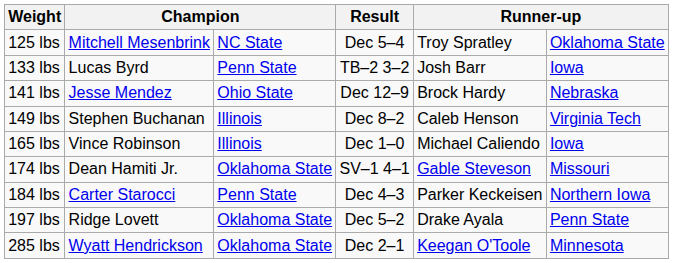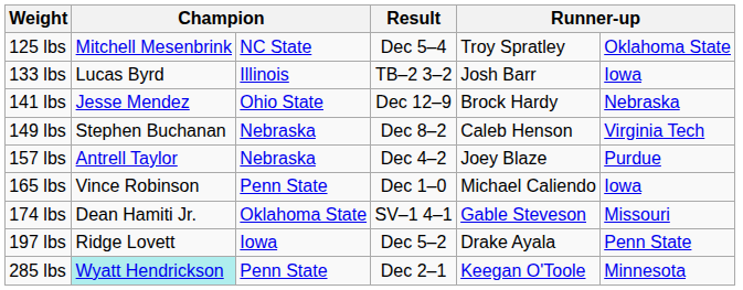 <table class="wikitable plainrowheaders" style="text-align:left;">
 <tr>
 <th>Weight</th>
 <th colspan="2">Champion</th>
 <th>Result</th>
 <th colspan="2">Runner-up</th>
 </tr>
 <tr>
 <td>125 lbs</td>
 <td><small></small> <a href='#'>Mitchell Mesenbrink</a></td>
 <td><a href='#'>NC State</a></td>
 <td align="center">Dec 5–4</td>
 <td><small></small> Troy Spratley</td>
 <td><a href='#'>Oklahoma State</a></td>
 </tr>
 <tr>
 <td>133 lbs</td>
 <td><small></small> Lucas Byrd</td>
-<td><a href='#'>Penn State</a></td>
+<td><a href='#'>Illinois</a></td>
 <td align="center">TB–2 3–2</td>
 <td><small></small> Josh Barr</td>
 <td><a href='#'>Iowa</a></td>
 </tr>
 <tr>
 <td>141 lbs</td>
 <td><small></small> <a href='#'>Jesse Mendez</a></td>
 <td><a href='#'>Ohio State</a></td>
 <td align="center">Dec 12–9</td>
 <td><small></small> Brock Hardy</td>
 <td><a href='#'>Nebraska</a></td>
 </tr>
 <tr>
 <td>149 lbs</td>
 <td><small></small> Stephen Buchanan</td>
-<td><a href='#'>Illinois</a></td>
+<td><a href='#'>Nebraska</a></td>
 <td align="center">Dec 8–2</td>
 <td><small></small> Caleb Henson</td>
 <td><a href='#'>Virginia Tech</a></td>
 </tr>
 <tr>
+<td>157 lbs</td>
+<td><small></small> <a href='#'>Antrell Taylor</a></td>
+<td><a href='#'>Nebraska</a></td>
+<td align="center">Dec 4–2</td>
+<td><small></small> Joey Blaze</td>
+<td><a href='#'>Purdue</a></td>
+</tr>
+<tr>
 <td>165 lbs</td>
 <td><small></small> Vince Robinson</td>
-<td><a href='#'>Illinois</a></td>
+<td><a href='#'>Penn State</a></td>
 <td align="center">Dec 1–0</td>
 <td><small></small> Michael Caliendo</td>
 <td><a href='#'>Iowa</a></td>
 </tr>
 <tr>
 <td>174 lbs</td>
 <td><small></small> Dean Hamiti Jr.</td>
 <td><a href='#'>Oklahoma State</a></td>
 <td align="center">SV–1 4–1</td>
 <td><small></small> <a href='#'>Gable Steveson</a></td>
 <td><a href='#'>Missouri</a></td>
 </tr>
 <tr>
-<td>184 lbs</td>
-<td><small></small> <a href='#'>Carter Starocci</a></td>
-<td><a href='#'>Penn State</a></td>
-<td align="center">Dec 4–3</td>
-<td><small></small> Parker Keckeisen</td>
-<td><a href='#'>Northern Iowa</a></td>
-</tr>
-<tr>
 <td>197 lbs</td>
 <td><small></small> Ridge Lovett</td>
-<td><a href='#'>Oklahoma State</a></td>
+<td><a href='#'>Iowa</a></td>
 <td align="center">Dec 5–2</td>
 <td><small></small> Drake Ayala</td>
 <td><a href='#'>Penn State</a></td>
 </tr>
 <tr>
 <td>285 lbs</td>
-<td><small></small> <a href='#'>Wyatt Hendrickson</a></td>
-<td><a href='#'>Oklahoma State</a></td>
+<td style="background: paleturquoise;"><small></small> <a href='#'>Wyatt Hendrickson</a></td>
+<td><a href='#'>Penn State</a></td>
 <td align="center">Dec 2–1</td>
 <td><small></small> <a href='#'>Keegan O'Toole</a></td>
 <td><a href='#'>Minnesota</a></td>
 </tr>
 </table>
